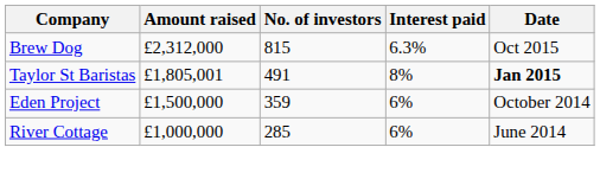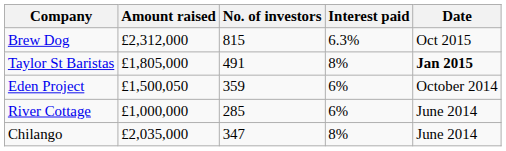 <table class="wikitable">
 <tr>
 <th>Company</th>
 <th>Amount raised</th>
 <th>No. of investors</th>
 <th>Interest paid</th>
 <th>Date</th>
 </tr>
 <tr>
 <td><a href='#'>Brew Dog</a></td>
 <td>£2,312,000</td>
 <td>815</td>
 <td>6.3%</td>
 <td>Oct 2015</td>
 </tr>
 <tr>
 <td><a href='#'>Taylor St Baristas</a></td>
-<td>£1,805,001</td>
+<td>£1,805,000</td>
 <td>491</td>
 <td>8%</td>
 <td><strong>Jan 2015</strong></td>
 </tr>
 <tr>
 <td><a href='#'>Eden Project</a></td>
-<td>£1,500,000</td>
+<td>£1,500,050</td>
 <td>359</td>
 <td>6%</td>
 <td>October 2014</td>
 </tr>
 <tr>
 <td><a href='#'>River Cottage</a></td>
 <td>£1,000,000</td>
 <td>285</td>
 <td>6%</td>
 <td>June 2014</td>
 </tr>
+<tr>
+<td>Chilango</td>
+<td>£2,035,000</td>
+<td>347</td>
+<td>8%</td>
+<td>June 2014</td>
+</tr>
 </table>
